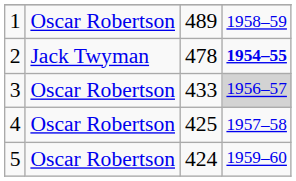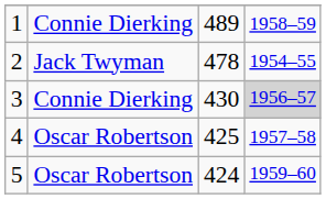 <table class="wikitable">
 <tr>
 </tr>
 <tr>
 <td>1</td>
-<td><a href='#'>Oscar Robertson</a></td>
+<td><a href='#'>Connie Dierking</a></td>
 <td>489</td>
 <td style="font-size:80%;"><a href='#'>1958–59</a></td>
 </tr>
 <tr>
 <td>2</td>
 <td><a href='#'>Jack Twyman</a></td>
 <td>478</td>
-<td style="font-size:80%;"><strong><a href='#'>1954–55</a></strong></td>
+<td style="font-size:80%;"><a href='#'>1954–55</a></td>
 </tr>
 <tr>
 <td>3</td>
-<td><a href='#'>Oscar Robertson</a></td>
-<td>433</td>
+<td><a href='#'>Connie Dierking</a></td>
+<td>430</td>
 <td style="background: lightgrey; font-size:80%;"><a href='#'>1956–57</a></td>
 </tr>
 <tr>
 <td>4</td>
 <td><a href='#'>Oscar Robertson</a></td>
 <td>425</td>
 <td style="font-size:80%;"><a href='#'>1957–58</a></td>
 </tr>
 <tr>
 <td>5</td>
 <td><a href='#'>Oscar Robertson</a></td>
 <td>424</td>
 <td style="font-size:80%;"><a href='#'>1959–60</a></td>
 </tr>
 </table>
